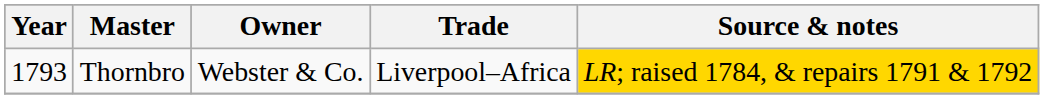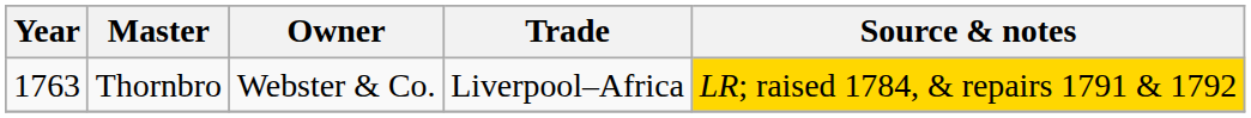 <table class=" wikitable">
 <tr>
 <th>Year</th>
 <th>Master</th>
 <th>Owner</th>
 <th>Trade</th>
 <th>Source & notes</th>
 </tr>
 <tr>
-<td>1793</td>
+<td>1763</td>
 <td>Thornbro</td>
 <td>Webster & Co.</td>
 <td>Liverpool–Africa</td>
 <td style="background: gold;"><em>LR</em>; raised 1784, & repairs 1791 & 1792</td>
 </tr>
 <tr>
 </tr>
 </table>
